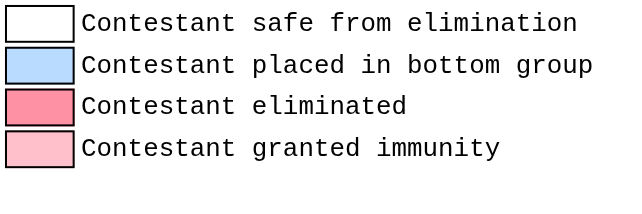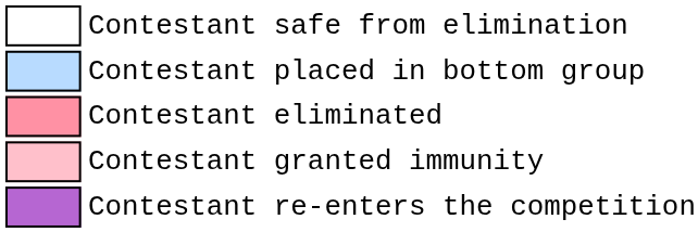 <table class="toccolours" style="white-space: nowrap;">
 <tr>
 <td style="background:white; border: 1px solid black; text-align:center;">    </td>
 <td>Contestant safe from elimination</td>
 </tr>
 <tr>
 <td style="background:#b8dbff; border: 1px solid black">    </td>
 <td>Contestant placed in bottom group</td>
 </tr>
 <tr>
 <td style="background:#FF91A4; border: 1px solid black">    </td>
 <td>Contestant eliminated</td>
 </tr>
 <tr>
 <td style="background:pink; border: 1px solid black">    </td>
 <td>Contestant granted immunity</td>
 </tr>
+<tr>
+<td style="background:#B666D2; border: 1px solid black">    </td>
+<td>Contestant re-enters the competition</td>
+</tr>
 </table>
